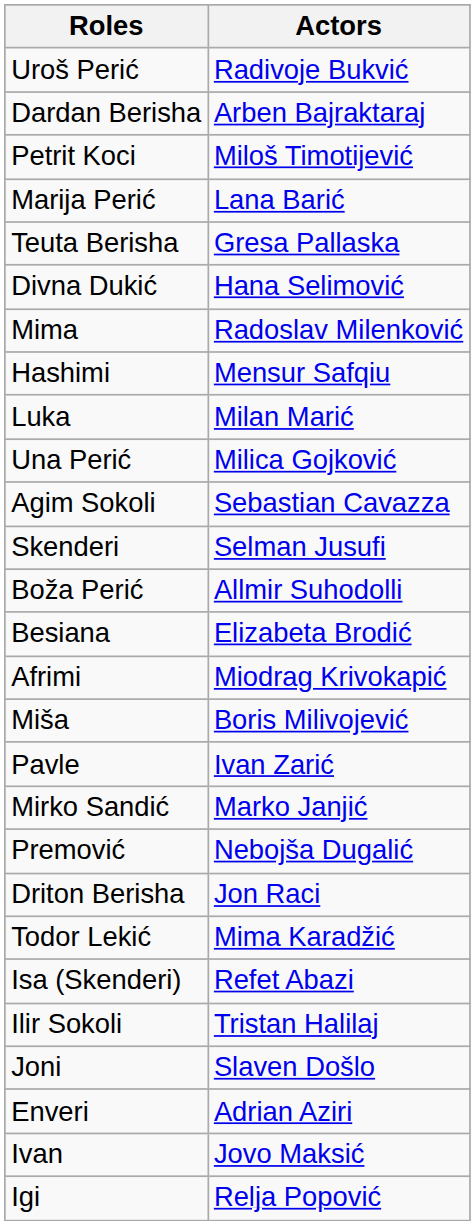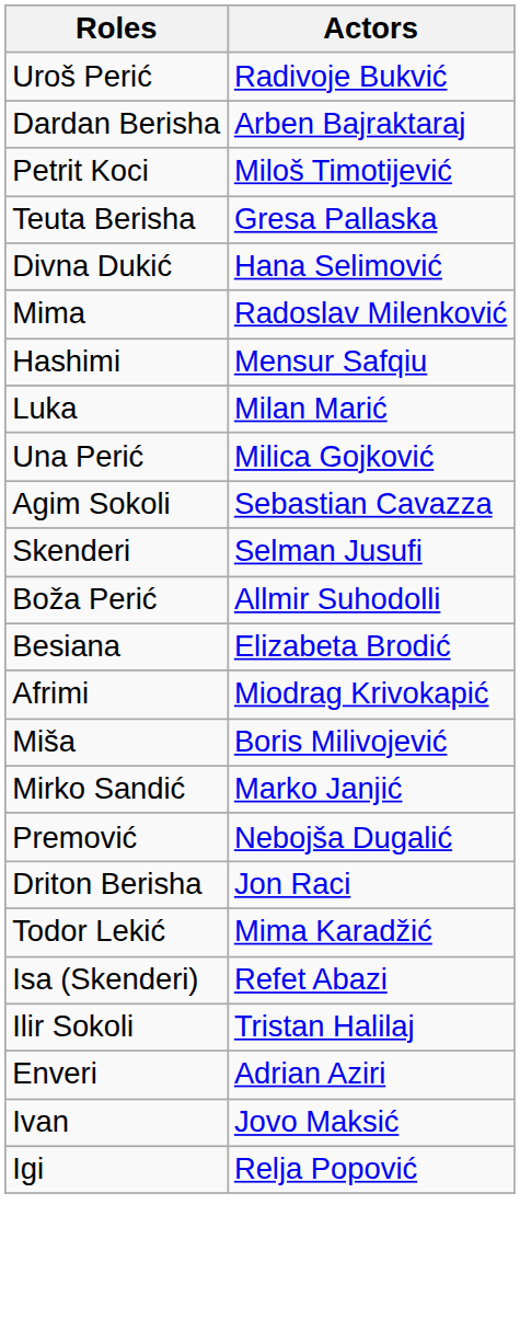 <table class="wikitable">
 <tr>
 <th>Roles</th>
 <th>Actors</th>
 </tr>
 <tr>
 <td>Uroš  Perić</td>
 <td><a href='#'>Radivoje Bukvić</a></td>
 </tr>
 <tr>
 <td>Dardan Berisha</td>
 <td><a href='#'>Arben Bajraktaraj</a></td>
 </tr>
 <tr>
 <td>Petrit Koci</td>
 <td><a href='#'>Miloš Timotijević</a></td>
-</tr>
-<tr>
-<td>Marija Perić</td>
-<td><a href='#'>Lana Barić</a></td>
 </tr>
 <tr>
 <td>Teuta Berisha</td>
 <td><a href='#'>Gresa Pallaska</a></td>
 </tr>
 <tr>
 <td>Divna Dukić</td>
 <td><a href='#'>Hana Selimović</a></td>
 </tr>
 <tr>
 <td>Mima</td>
 <td><a href='#'>Radoslav Milenković</a></td>
 </tr>
 <tr>
 <td>Hashimi</td>
 <td><a href='#'>Mensur Safqiu</a></td>
 </tr>
 <tr>
 <td>Luka</td>
 <td><a href='#'>Milan Marić</a></td>
 </tr>
 <tr>
 <td>Una Perić</td>
 <td><a href='#'>Milica Gojković</a></td>
 </tr>
 <tr>
 <td>Agim Sokoli</td>
 <td><a href='#'>Sebastian Cavazza</a></td>
 </tr>
 <tr>
 <td>Skenderi</td>
 <td><a href='#'>Selman Jusufi</a></td>
 </tr>
 <tr>
 <td>Boža Perić</td>
 <td><a href='#'>Allmir Suhodolli</a></td>
 </tr>
 <tr>
 <td>Besiana</td>
 <td><a href='#'>Elizabeta Brodić</a></td>
 </tr>
 <tr>
 <td>Afrimi</td>
 <td><a href='#'>Miodrag Krivokapić</a></td>
 </tr>
 <tr>
 <td>Miša</td>
 <td><a href='#'>Boris Milivojević</a></td>
 </tr>
 <tr>
-<td>Pavle</td>
-<td><a href='#'>Ivan Zarić</a></td>
-</tr>
-<tr>
 <td>Mirko Sandić</td>
 <td><a href='#'>Marko Janjić</a></td>
 </tr>
 <tr>
 <td>Premović</td>
 <td><a href='#'>Nebojša Dugalić</a></td>
 </tr>
 <tr>
 <td>Driton Berisha</td>
 <td><a href='#'>Jon Raci</a></td>
 </tr>
 <tr>
 <td>Todor Lekić</td>
 <td><a href='#'>Mima Karadžić</a></td>
 </tr>
 <tr>
 <td>Isa (Skenderi)</td>
 <td><a href='#'>Refet Abazi</a></td>
 </tr>
 <tr>
 <td>Ilir Sokoli</td>
 <td><a href='#'>Tristan Halilaj</a></td>
 </tr>
 <tr>
-<td>Joni</td>
-<td><a href='#'>Slaven Došlo</a></td>
-</tr>
-<tr>
 <td>Enveri</td>
 <td><a href='#'>Adrian Aziri</a></td>
 </tr>
 <tr>
 <td>Ivan</td>
 <td><a href='#'>Jovo Maksić</a></td>
 </tr>
 <tr>
 <td>Igi</td>
 <td><a href='#'>Relja Popović</a></td>
 </tr>
 </table>
